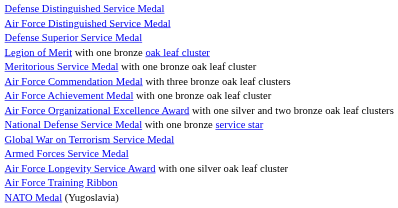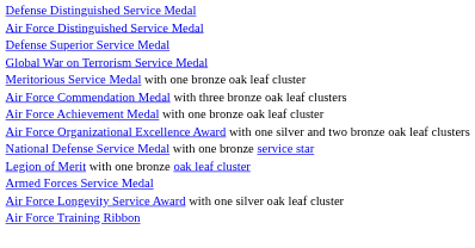 <table>
 <tr>
 <td></td>
 <td><a href='#'>Defense Distinguished Service Medal</a></td>
 </tr>
 <tr>
 <td></td>
 <td><a href='#'>Air Force Distinguished Service Medal</a></td>
 </tr>
 <tr>
 <td></td>
 <td><a href='#'>Defense Superior Service Medal</a></td>
 </tr>
 <tr>
 <td></td>
-<td><a href='#'>Legion of Merit</a> with one bronze <a href='#'>oak leaf cluster</a></td>
+<td><a href='#'>Global War on Terrorism Service Medal</a></td>
 </tr>
 <tr>
 <td></td>
 <td><a href='#'>Meritorious Service Medal</a> with one bronze oak leaf cluster</td>
 </tr>
 <tr>
 <td></td>
 <td><a href='#'>Air Force Commendation Medal</a> with three bronze oak leaf clusters</td>
 </tr>
 <tr>
 <td></td>
 <td><a href='#'>Air Force Achievement Medal</a> with one bronze oak leaf cluster</td>
 </tr>
 <tr>
 <td></td>
 <td><a href='#'>Air Force Organizational Excellence Award</a> with one silver and two bronze oak leaf clusters</td>
 </tr>
 <tr>
 <td></td>
 <td><a href='#'>National Defense Service Medal</a> with one bronze <a href='#'>service star</a></td>
 </tr>
 <tr>
 <td></td>
-<td><a href='#'>Global War on Terrorism Service Medal</a></td>
+<td><a href='#'>Legion of Merit</a> with one bronze <a href='#'>oak leaf cluster</a></td>
 </tr>
 <tr>
 <td></td>
 <td><a href='#'>Armed Forces Service Medal</a></td>
 </tr>
 <tr>
 <td></td>
 <td><a href='#'>Air Force Longevity Service Award</a> with one silver oak leaf cluster</td>
 </tr>
 <tr>
 <td></td>
 <td><a href='#'>Air Force Training Ribbon</a></td>
 </tr>
-<tr>
-<td></td>
-<td><a href='#'>NATO Medal</a> (Yugoslavia)</td>
-</tr>
 </table>
